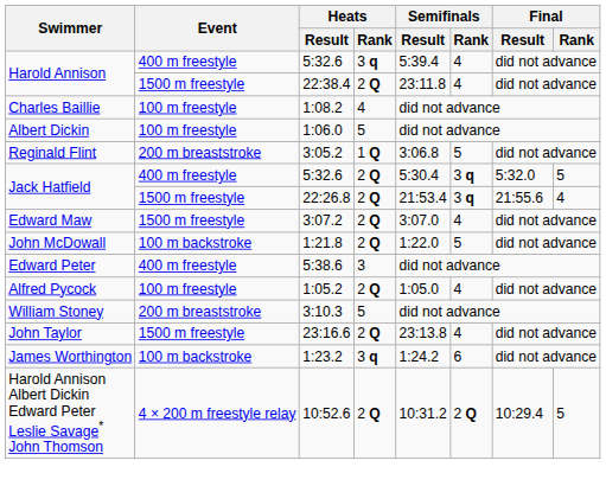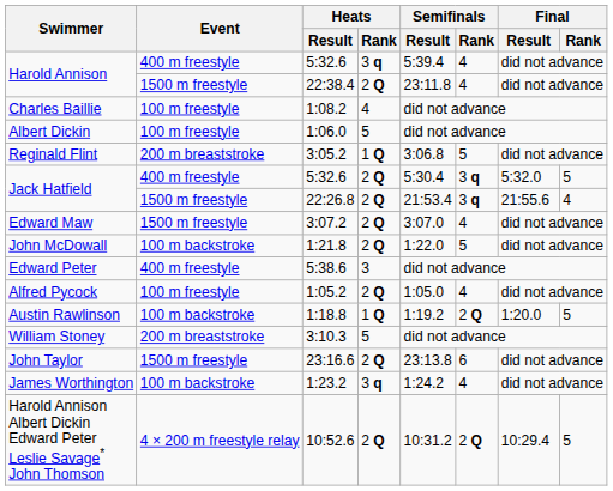 <table class=wikitable style="font-size:90%" style="text-align:center">
 <tr>
 <th rowspan=2>Swimmer</th>
 <th rowspan=2>Event</th>
 <th colspan=2>Heats</th>
 <th colspan=2>Semifinals</th>
 <th colspan=2>Final</th>
 </tr>
 <tr>
 <th>Result</th>
 <th>Rank</th>
 <th>Result</th>
 <th>Rank</th>
 <th>Result</th>
 <th>Rank</th>
 </tr>
 <tr>
 <td rowspan=2 align=left><a href='#'>Harold Annison</a></td>
 <td align=left><a href='#'>400 m freestyle</a></td>
 <td>5:32.6</td>
 <td>3 <strong>q</strong></td>
 <td>5:39.4</td>
 <td>4</td>
 <td colspan=2>did not advance</td>
 </tr>
 <tr>
 <td align=left><a href='#'>1500 m freestyle</a></td>
 <td>22:38.4</td>
 <td>2 <strong>Q</strong></td>
 <td>23:11.8</td>
 <td>4</td>
 <td colspan=2>did not advance</td>
 </tr>
 <tr>
 <td align=left><a href='#'>Charles Baillie</a></td>
 <td align=left><a href='#'>100 m freestyle</a></td>
 <td>1:08.2</td>
 <td>4</td>
 <td colspan=4>did not advance</td>
 </tr>
 <tr>
 <td align=left><a href='#'>Albert Dickin</a></td>
 <td align=left><a href='#'>100 m freestyle</a></td>
 <td>1:06.0</td>
 <td>5</td>
 <td colspan=4>did not advance</td>
 </tr>
 <tr>
 <td align=left><a href='#'>Reginald Flint</a></td>
 <td align=left><a href='#'>200 m breaststroke</a></td>
 <td>3:05.2</td>
 <td>1 <strong>Q</strong></td>
 <td>3:06.8</td>
 <td>5</td>
 <td colspan=2>did not advance</td>
 </tr>
 <tr>
 <td rowspan=2 align=left><a href='#'>Jack Hatfield</a></td>
 <td align=left><a href='#'>400 m freestyle</a></td>
 <td>5:32.6</td>
 <td>2 <strong>Q</strong></td>
 <td>5:30.4</td>
 <td>3 <strong>q</strong></td>
 <td>5:32.0</td>
 <td>5</td>
 </tr>
 <tr>
 <td align=left><a href='#'>1500 m freestyle</a></td>
 <td>22:26.8</td>
 <td>2 <strong>Q</strong></td>
 <td>21:53.4</td>
 <td>3 <strong>q</strong></td>
 <td>21:55.6</td>
 <td>4</td>
 </tr>
 <tr>
 <td align=left><a href='#'>Edward Maw</a></td>
 <td align=left><a href='#'>1500 m freestyle</a></td>
 <td>3:07.2</td>
 <td>2 <strong>Q</strong></td>
 <td>3:07.0</td>
 <td>4</td>
 <td colspan=2>did not advance</td>
 </tr>
 <tr>
 <td align=left><a href='#'>John McDowall</a></td>
 <td align=left><a href='#'>100 m backstroke</a></td>
 <td>1:21.8</td>
 <td>2 <strong>Q</strong></td>
 <td>1:22.0</td>
 <td>5</td>
 <td colspan=2>did not advance</td>
 </tr>
 <tr>
 <td align=left><a href='#'>Edward Peter</a></td>
 <td align=left><a href='#'>400 m freestyle</a></td>
 <td>5:38.6</td>
 <td>3</td>
 <td colspan=4>did not advance</td>
 </tr>
 <tr>
 <td align=left><a href='#'>Alfred Pycock</a></td>
 <td align=left><a href='#'>100 m freestyle</a></td>
 <td>1:05.2</td>
 <td>2 <strong>Q</strong></td>
 <td>1:05.0</td>
 <td>4</td>
 <td colspan=2>did not advance</td>
 </tr>
 <tr>
+<td align=left><a href='#'>Austin Rawlinson</a></td>
+<td align=left><a href='#'>100 m backstroke</a></td>
+<td>1:18.8</td>
+<td>1 <strong>Q</strong></td>
+<td>1:19.2</td>
+<td>2 <strong>Q</strong></td>
+<td>1:20.0</td>
+<td>5</td>
+</tr>
+<tr>
 <td align=left><a href='#'>William Stoney</a></td>
 <td align=left><a href='#'>200 m breaststroke</a></td>
 <td>3:10.3</td>
 <td>5</td>
 <td colspan=4>did not advance</td>
 </tr>
 <tr>
 <td align=left><a href='#'>John Taylor</a></td>
 <td align=left><a href='#'>1500 m freestyle</a></td>
 <td>23:16.6</td>
 <td>2 <strong>Q</strong></td>
 <td>23:13.8</td>
-<td>4</td>
+<td>6</td>
 <td colspan=2>did not advance</td>
 </tr>
 <tr>
 <td align=left><a href='#'>James Worthington</a></td>
 <td align=left><a href='#'>100 m backstroke</a></td>
 <td>1:23.2</td>
 <td>3 <strong>q</strong></td>
 <td>1:24.2</td>
-<td>6</td>
+<td>4</td>
 <td colspan=2>did not advance</td>
 </tr>
 <tr>
 <td align=left>Harold Annison <br> Albert Dickin <br> Edward Peter <br> <a href='#'>Leslie Savage</a><sup>*</sup> <br> <a href='#'>John Thomson</a></td>
 <td align=left><a href='#'>4 × 200 m freestyle relay</a></td>
 <td>10:52.6</td>
 <td>2 <strong>Q</strong></td>
 <td>10:31.2</td>
 <td>2 <strong>Q</strong></td>
 <td>10:29.4</td>
 <td>5</td>
 </tr>
 </table>
